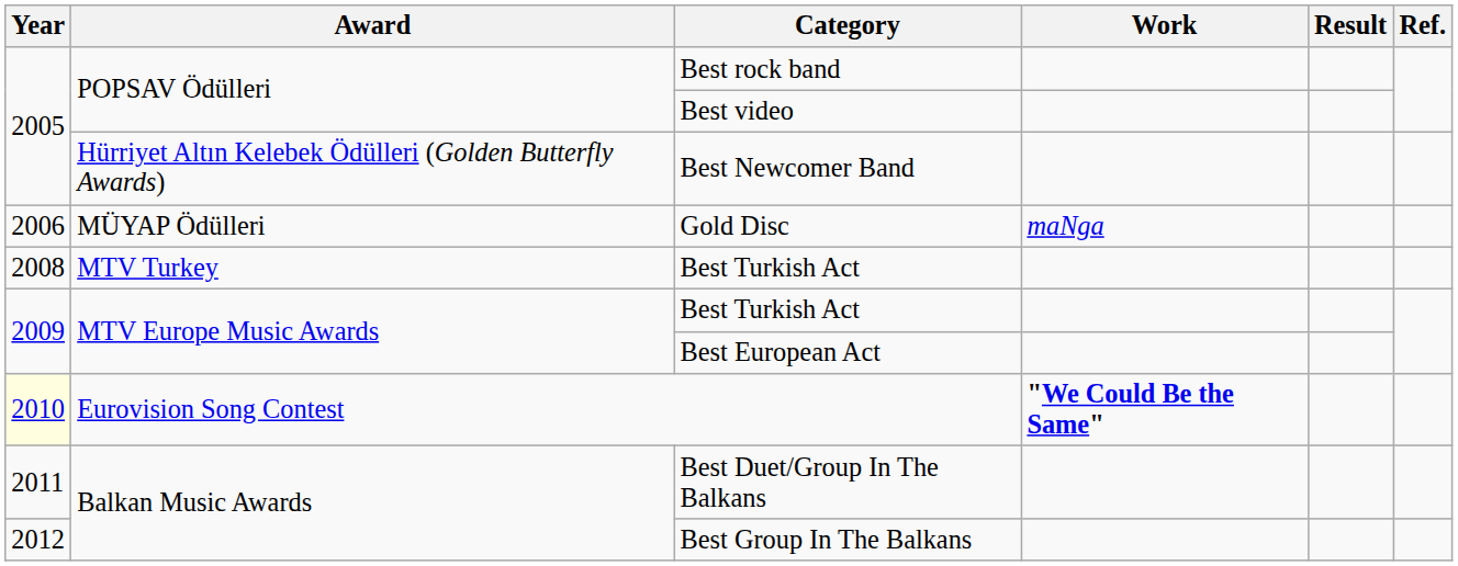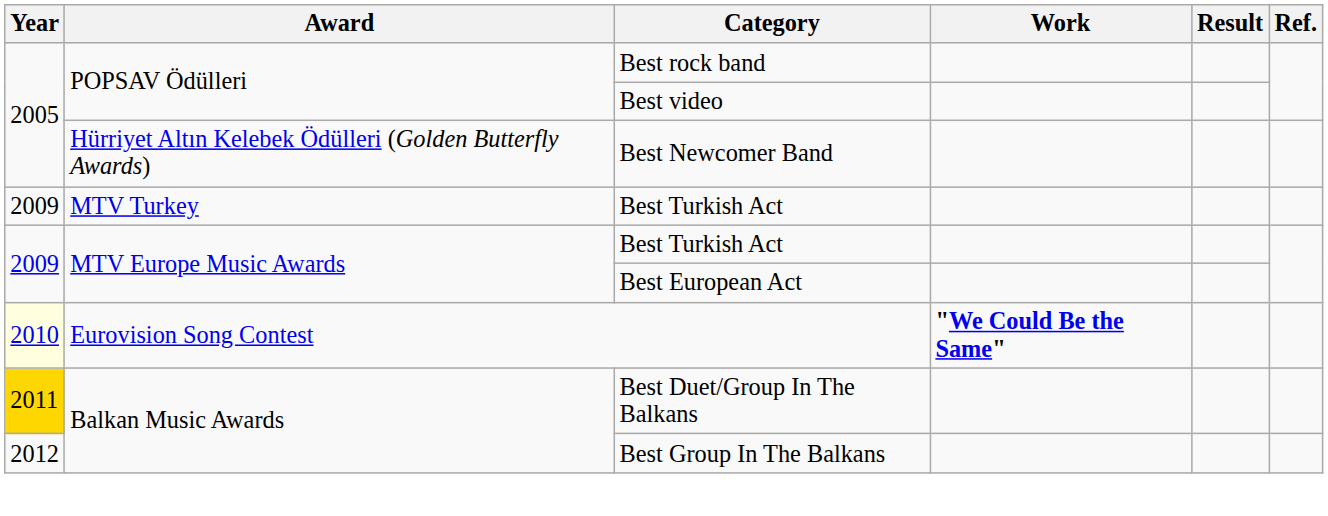 <table class="wikitable">
 <tr>
 <th>Year</th>
 <th>Award</th>
 <th>Category</th>
 <th>Work</th>
 <th>Result</th>
 <th>Ref.</th>
 </tr>
 <tr>
 <td rowspan="3">2005</td>
 <td rowspan="2">POPSAV Ödülleri</td>
 <td>Best rock band</td>
 <td></td>
 <td></td>
 <td rowspan="2"></td>
 </tr>
 <tr>
 <td>Best video</td>
 <td></td>
 <td></td>
 </tr>
 <tr>
 <td><a href='#'>Hürriyet Altın Kelebek Ödülleri</a> (<em>Golden Butterfly Awards</em>)</td>
 <td>Best Newcomer Band</td>
 <td></td>
 <td></td>
 <td></td>
 </tr>
 <tr>
-<td>2006</td>
-<td>MÜYAP Ödülleri</td>
-<td>Gold Disc</td>
-<td><em><a href='#'>maNga</a></em></td>
-<td></td>
-<td></td>
-</tr>
-<tr>
-<td>2008</td>
+<td>2009</td>
 <td><a href='#'>MTV Turkey</a></td>
 <td>Best Turkish Act</td>
 <td></td>
 <td></td>
 <td></td>
 </tr>
 <tr>
 <td rowspan="2"><a href='#'>2009</a></td>
 <td rowspan="2"><a href='#'>MTV Europe Music Awards</a></td>
 <td>Best Turkish Act</td>
 <td></td>
 <td></td>
 <td rowspan="2"></td>
 </tr>
 <tr>
 <td>Best European Act</td>
 <td></td>
 <td></td>
 </tr>
 <tr>
 <td style="background: lightyellow;"><a href='#'>2010</a></td>
 <td colspan="2"><a href='#'>Eurovision Song Contest</a></td>
 <td><strong>"<a href='#'>We Could Be the Same</a>"</strong></td>
 <td></td>
 <td></td>
 </tr>
 <tr>
-<td>2011</td>
+<td style="background: gold;">2011</td>
 <td rowspan=2>Balkan Music Awards</td>
 <td>Best Duet/Group In The Balkans</td>
 <td></td>
 <td></td>
 <td></td>
 </tr>
 <tr>
 <td>2012</td>
 <td>Best Group In The Balkans</td>
 <td></td>
 <td></td>
 <td></td>
 </tr>
 </table>
